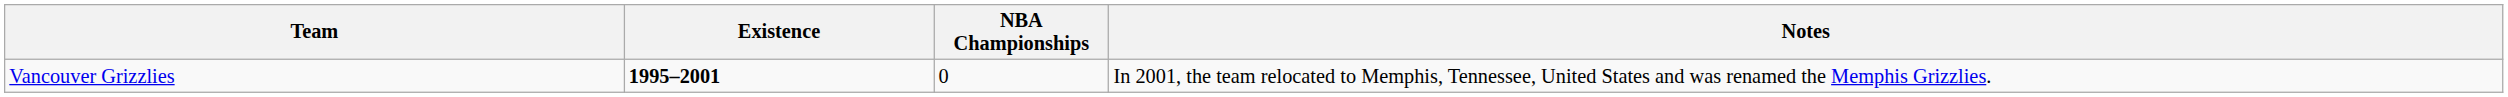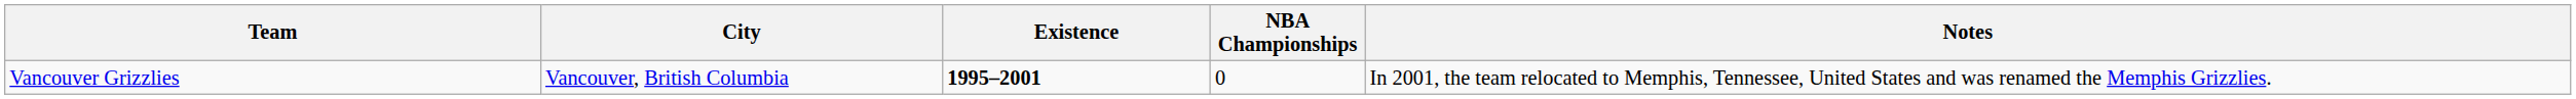 <table class="wikitable">
 <tr>
 <th bgcolor="#DDDDFF" width="20%">Team</th>
+<th bgcolor="#DDDDFF" width="15%">City</th>
 <th bgcolor="#DDDDFF" width="10%">Existence</th>
 <th bgcolor="#DDDDFF" width="5%">NBA Championships</th>
 <th bgcolor="#DDDDFF" width="45%">Notes</th>
 </tr>
 <tr>
 <td><a href='#'>Vancouver Grizzlies</a></td>
+<td><a href='#'>Vancouver</a>, <a href='#'>British Columbia</a></td>
 <td><strong>1995–2001</strong></td>
 <td>0</td>
 <td>In 2001, the team relocated to Memphis, Tennessee, United States and was renamed the <a href='#'>Memphis Grizzlies</a>.</td>
 </tr>
 </table>
